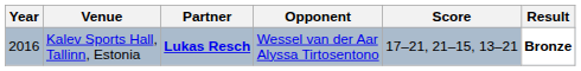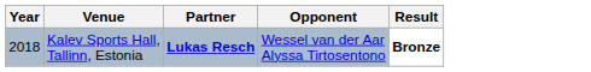 <table class="sortable wikitable" style="font-size: 90%;">
 <tr>
 <th>Year</th>
 <th>Venue</th>
 <th>Partner</th>
 <th>Opponent</th>
-<th>Score</th>
 <th>Result</th>
 </tr>
 <tr bgcolor="#AABBCC">
-<td align="center">2016</td>
+<td align="center">2018</td>
 <td align="left"><a href='#'>Kalev Sports Hall</a>,<br><a href='#'>Tallinn</a>, Estonia</td>
 <td align="left"><strong> <a href='#'>Lukas Resch</a></strong></td>
 <td align="left"> <a href='#'>Wessel van der Aar</a><br> <a href='#'>Alyssa Tirtosentono</a></td>
-<td align="left">17–21, 21–15, 13–21</td>
 <td bgcolor="#FFFFFF"> <strong>Bronze</strong></td>
 </tr>
 </table>
